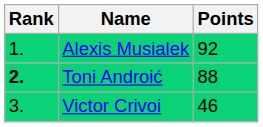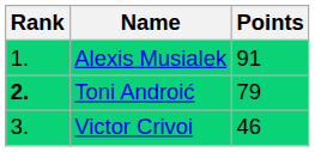 <table class="sortable wikitable">
 <tr>
 <th>Rank</th>
 <th>Name</th>
 <th>Points</th>
 </tr>
 <tr bgcolor=0ad276>
 <td>1.</td>
 <td> <a href='#'>Alexis Musialek</a></td>
-<td>92</td>
+<td>91</td>
 </tr>
 <tr bgcolor=0ad276>
 <td><strong>2.</strong></td>
 <td> <a href='#'>Toni Androić</a></td>
-<td>88</td>
+<td>79</td>
 </tr>
 <tr bgcolor=0ad276>
 <td>3.</td>
 <td> <a href='#'>Victor Crivoi</a></td>
 <td>46</td>
 </tr>
 </table>
